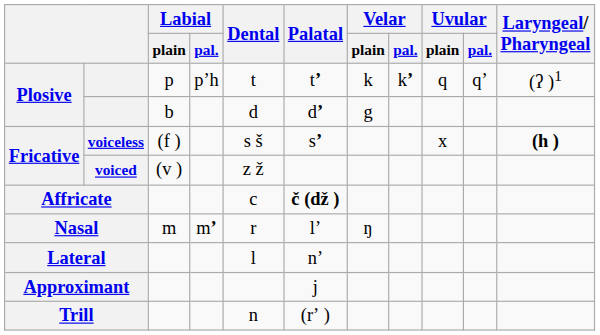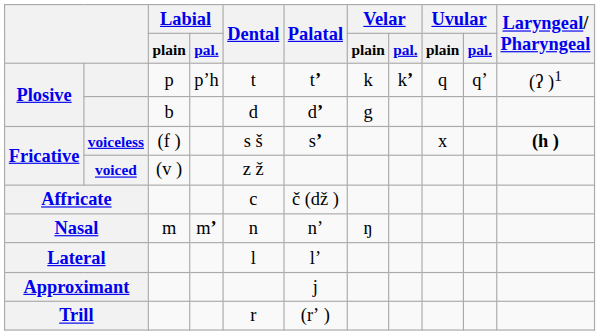 <table class="wikitable" border="1" style="text-align:center;">
 <tr>
 <th colspan="2" rowspan="2"></th>
 <th colspan="2"><a href='#'>Labial</a></th>
 <th rowspan="2"><a href='#'>Dental</a></th>
 <th rowspan="2"><a href='#'>Palatal</a></th>
 <th colspan="2"><a href='#'>Velar</a></th>
 <th colspan="2"><a href='#'>Uvular</a></th>
 <th rowspan="2"><a href='#'>Laryngeal</a>/<br><a href='#'>Pharyngeal</a></th>
 </tr>
 <tr>
 <th><small>plain</small></th>
 <th><small><a href='#'>pal.</a></small></th>
 <th><small>plain</small></th>
 <th><small><a href='#'>pal.</a></small></th>
 <th><small>plain</small></th>
 <th><small><a href='#'>pal.</a></small></th>
 </tr>
 <tr>
 <th rowspan="2"><a href='#'>Plosive</a></th>
 <th></th>
 <td>p </td>
 <td>pʼh </td>
 <td>t </td>
 <td>t<strong>ʼ</strong> </td>
 <td>k </td>
 <td>k<strong>ʼ</strong> </td>
 <td>q </td>
 <td>qʼ </td>
 <td>(ʔ )<sup>1</sup></td>
 </tr>
 <tr>
 <th></th>
 <td>b </td>
 <td></td>
 <td>d </td>
 <td>d<strong>ʼ</strong> </td>
 <td>g </td>
 <td></td>
 <td></td>
 <td></td>
 <td></td>
 </tr>
 <tr>
 <th rowspan="2"><a href='#'>Fricative</a></th>
 <th><a href='#'><small>voiceless</small></a></th>
 <td>(f )</td>
 <td></td>
 <td>s  š </td>
 <td>s<strong>ʼ</strong> </td>
 <td></td>
 <td></td>
 <td>x </td>
 <td></td>
 <td><strong>(h )</strong></td>
 </tr>
 <tr>
 <th><a href='#'><small>voiced</small></a></th>
 <td>(v )</td>
 <td></td>
 <td>z  ž </td>
 <td></td>
 <td></td>
 <td></td>
 <td></td>
 <td></td>
 <td></td>
 </tr>
 <tr>
 <th colspan="2"><a href='#'>Affricate</a></th>
 <td></td>
 <td></td>
 <td>c </td>
-<td><strong>č  (dž )</strong></td>
+<td>č  (dž )</td>
 <td></td>
 <td></td>
 <td></td>
 <td></td>
 <td></td>
 </tr>
 <tr>
 <th colspan="2"><a href='#'>Nasal</a></th>
 <td>m </td>
 <td>m<strong>ʼ</strong> </td>
-<td>r </td>
-<td>lʼ </td>
+<td>n </td>
+<td>nʼ </td>
 <td>ŋ </td>
 <td></td>
 <td></td>
 <td></td>
 <td></td>
 </tr>
 <tr>
 <th colspan="2"><a href='#'>Lateral</a></th>
 <td></td>
 <td></td>
 <td>l </td>
-<td>nʼ </td>
+<td>lʼ </td>
 <td></td>
 <td></td>
 <td></td>
 <td></td>
 <td></td>
 </tr>
 <tr>
 <th colspan="2"><a href='#'>Approximant</a></th>
 <td></td>
 <td></td>
 <td></td>
 <td>j </td>
 <td></td>
 <td></td>
 <td></td>
 <td></td>
 <td></td>
 </tr>
 <tr>
 <th colspan="2"><a href='#'>Trill</a></th>
 <td></td>
 <td></td>
-<td>n </td>
+<td>r </td>
 <td>(rʼ )</td>
 <td></td>
 <td></td>
 <td></td>
 <td></td>
 <td></td>
 </tr>
 </table>
